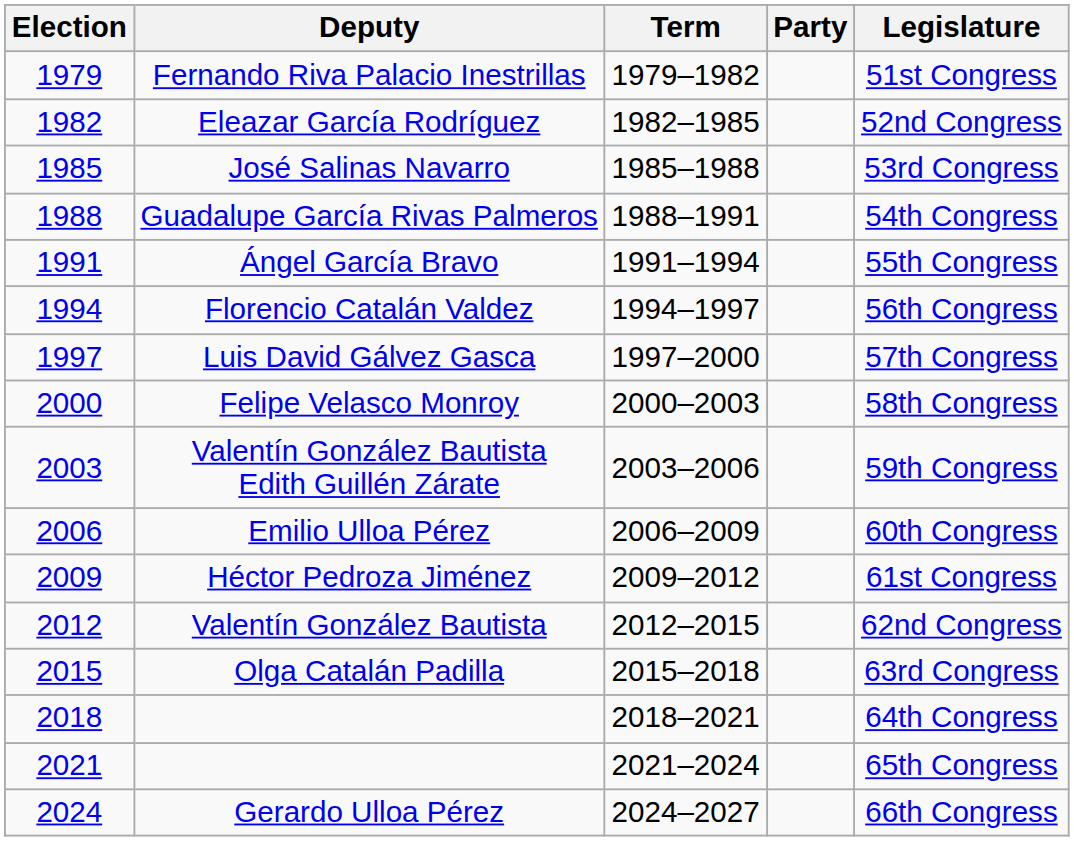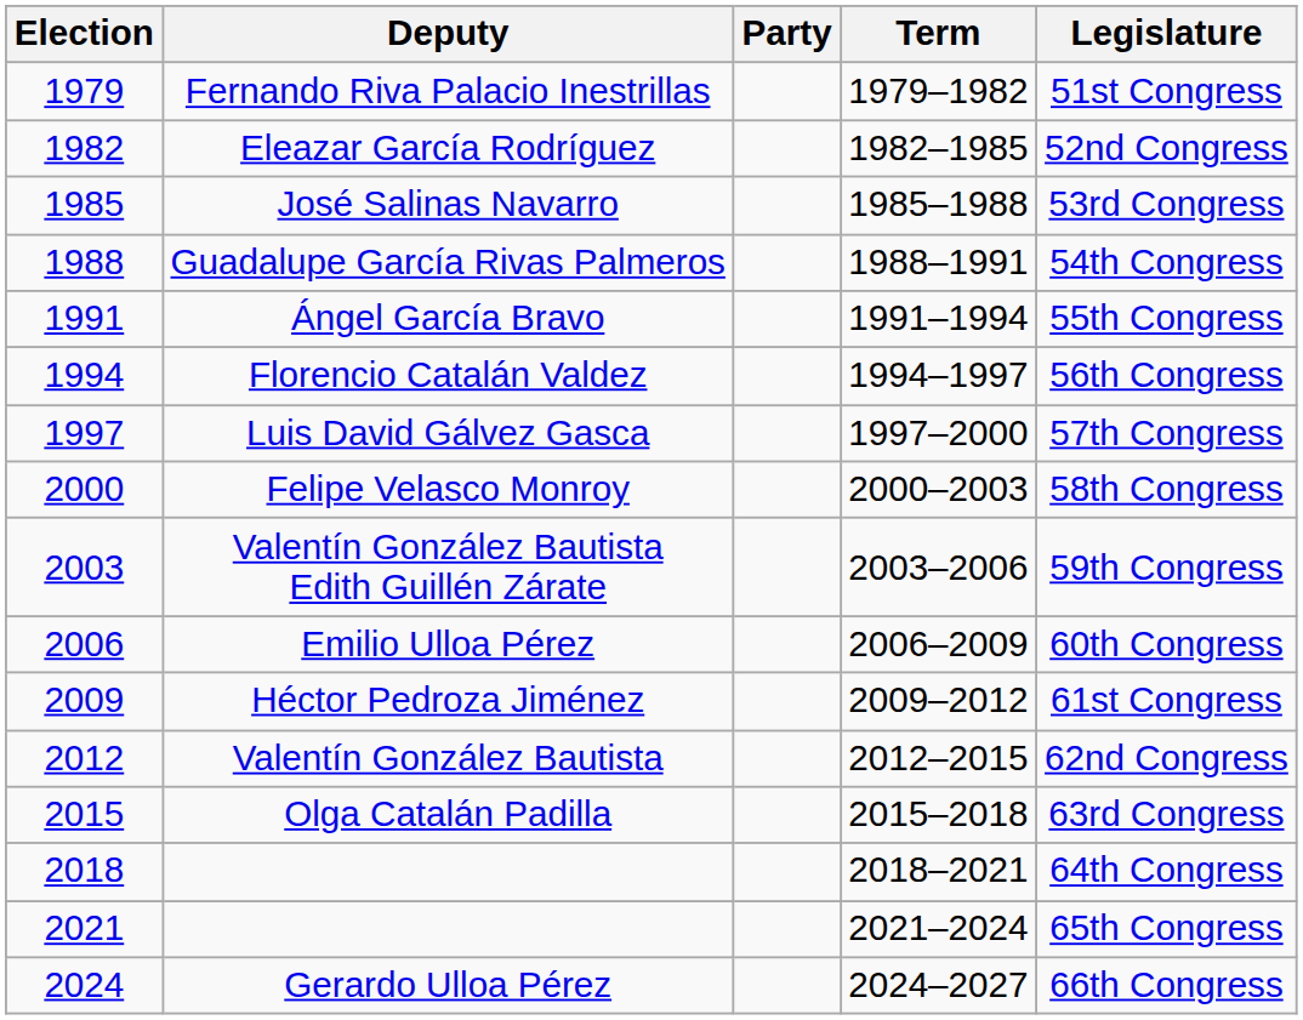 <table class="wikitable sortable" style="text-align: center">
 <tr>
 <th>Election</th>
 <th class="unsortable">Deputy</th>
+<th class="unsortable">Party</th>
 <th class="unsortable">Term</th>
-<th class="unsortable">Party</th>
 <th class="unsortable">Legislature</th>
 </tr>
 <tr>
 <td><a href='#'>1979</a></td>
 <td><a href='#'>Fernando Riva Palacio Inestrillas</a></td>
+<td></td>
 <td>1979–1982</td>
-<td></td>
 <td><a href='#'>51st Congress</a></td>
 </tr>
 <tr>
 <td><a href='#'>1982</a></td>
 <td><a href='#'>Eleazar García Rodríguez</a></td>
+<td></td>
 <td>1982–1985</td>
-<td></td>
 <td><a href='#'>52nd Congress</a></td>
 </tr>
 <tr>
 <td><a href='#'>1985</a></td>
 <td><a href='#'>José Salinas Navarro</a></td>
+<td></td>
 <td>1985–1988</td>
-<td></td>
 <td><a href='#'>53rd Congress</a></td>
 </tr>
 <tr>
 <td><a href='#'>1988</a></td>
 <td><a href='#'>Guadalupe García Rivas Palmeros</a></td>
+<td></td>
 <td>1988–1991</td>
-<td></td>
 <td><a href='#'>54th Congress</a></td>
 </tr>
 <tr>
 <td><a href='#'>1991</a></td>
 <td><a href='#'>Ángel García Bravo</a></td>
+<td></td>
 <td>1991–1994</td>
-<td></td>
 <td><a href='#'>55th Congress</a></td>
 </tr>
 <tr>
 <td><a href='#'>1994</a></td>
 <td><a href='#'>Florencio Catalán Valdez</a></td>
+<td></td>
 <td>1994–1997</td>
-<td></td>
 <td><a href='#'>56th Congress</a></td>
 </tr>
 <tr>
 <td><a href='#'>1997</a></td>
 <td><a href='#'>Luis David Gálvez Gasca</a></td>
+<td></td>
 <td>1997–2000</td>
-<td></td>
 <td><a href='#'>57th Congress</a></td>
 </tr>
 <tr>
 <td><a href='#'>2000</a></td>
 <td><a href='#'>Felipe Velasco Monroy</a></td>
+<td></td>
 <td>2000–2003</td>
-<td></td>
 <td><a href='#'>58th Congress</a></td>
 </tr>
 <tr>
 <td><a href='#'>2003</a></td>
 <td><a href='#'>Valentín González Bautista</a><br><a href='#'>Edith Guillén Zárate</a></td>
+<td></td>
 <td>2003–2006</td>
-<td></td>
 <td><a href='#'>59th Congress</a></td>
 </tr>
 <tr>
 <td><a href='#'>2006</a></td>
 <td><a href='#'>Emilio Ulloa Pérez</a></td>
+<td></td>
 <td>2006–2009</td>
-<td></td>
 <td><a href='#'>60th Congress</a></td>
 </tr>
 <tr>
 <td><a href='#'>2009</a></td>
 <td><a href='#'>Héctor Pedroza Jiménez</a></td>
+<td></td>
 <td>2009–2012</td>
-<td></td>
 <td><a href='#'>61st Congress</a></td>
 </tr>
 <tr>
 <td><a href='#'>2012</a></td>
 <td><a href='#'>Valentín González Bautista</a></td>
+<td></td>
 <td>2012–2015</td>
-<td></td>
 <td><a href='#'>62nd Congress</a></td>
 </tr>
 <tr>
 <td><a href='#'>2015</a></td>
 <td><a href='#'>Olga Catalán Padilla</a></td>
+<td></td>
 <td>2015–2018</td>
-<td></td>
 <td><a href='#'>63rd Congress</a></td>
 </tr>
 <tr>
 <td><a href='#'>2018</a></td>
 <td></td>
+<td></td>
 <td>2018–2021</td>
-<td></td>
 <td><a href='#'>64th Congress</a></td>
 </tr>
 <tr>
 <td><a href='#'>2021</a></td>
 <td></td>
+<td></td>
 <td>2021–2024</td>
-<td></td>
 <td><a href='#'>65th Congress</a></td>
 </tr>
 <tr>
 <td><a href='#'>2024</a></td>
 <td><a href='#'>Gerardo Ulloa Pérez</a></td>
+<td></td>
 <td>2024–2027</td>
-<td></td>
 <td><a href='#'>66th Congress</a></td>
 </tr>
 </table>
